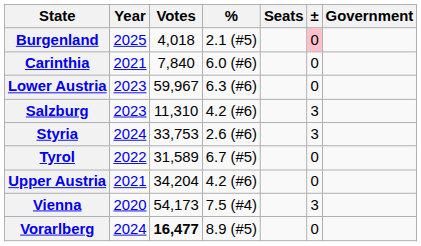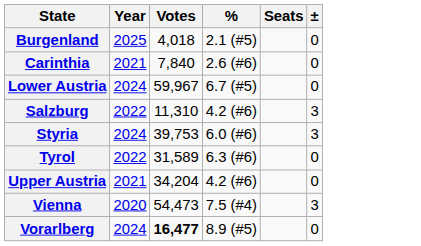 <table class="wikitable sortable" style="text-align:center">
 <tr>
 <th>State</th>
 <th>Year</th>
 <th>Votes</th>
 <th>%</th>
 <th>Seats</th>
 <th>±</th>
-<th>Government</th>
 </tr>
 <tr>
 <th><a href='#'>Burgenland</a></th>
 <td><a href='#'>2025</a></td>
 <td>4,018</td>
 <td>2.1 (#5)</td>
 <td></td>
-<td data-sort-value="0" style="background: pink;"> 0</td>
-<td></td>
+<td data-sort-value="0"> 0</td>
 </tr>
 <tr>
 <th><a href='#'>Carinthia</a></th>
 <td><a href='#'>2021</a></td>
 <td>7,840</td>
-<td>6.0 (#6)</td>
+<td>2.6 (#6)</td>
 <td></td>
 <td data-sort-value="0"> 0</td>
-<td></td>
 </tr>
 <tr>
 <th><a href='#'>Lower Austria</a></th>
-<td><a href='#'>2023</a></td>
+<td><a href='#'>2024</a></td>
 <td>59,967</td>
-<td>6.3 (#6)</td>
+<td>6.7 (#5)</td>
 <td></td>
 <td data-sort-value="3"> 0</td>
-<td></td>
 </tr>
 <tr>
 <th><a href='#'>Salzburg</a></th>
-<td><a href='#'>2023</a></td>
+<td><a href='#'>2022</a></td>
 <td>11,310</td>
 <td>4.2 (#6)</td>
 <td></td>
 <td data-sort-value="0"> 3</td>
-<td></td>
 </tr>
 <tr>
 <th><a href='#'>Styria</a></th>
 <td><a href='#'>2024</a></td>
-<td>33,753</td>
-<td>2.6 (#6)</td>
+<td>39,753</td>
+<td>6.0 (#6)</td>
 <td></td>
 <td data-sort-value="3"> 3</td>
-<td></td>
 </tr>
 <tr>
 <th><a href='#'>Tyrol</a></th>
 <td><a href='#'>2022</a></td>
 <td>31,589</td>
-<td>6.7 (#5)</td>
+<td>6.3 (#6)</td>
 <td></td>
 <td data-sort-value="0"> 0</td>
-<td></td>
 </tr>
 <tr>
 <th><a href='#'>Upper Austria</a></th>
 <td><a href='#'>2021</a></td>
 <td>34,204</td>
 <td>4.2 (#6)</td>
 <td></td>
 <td data-sort-value="2"> 0</td>
-<td></td>
 </tr>
 <tr>
 <th><a href='#'>Vienna</a></th>
 <td><a href='#'>2020</a></td>
-<td>54,173</td>
+<td>54,473</td>
 <td>7.5 (#4)</td>
 <td></td>
 <td data-sort-value="3"> 3</td>
-<td></td>
 </tr>
 <tr>
 <th><a href='#'>Vorarlberg</a></th>
 <td><a href='#'>2024</a></td>
 <td><strong>16,477</strong></td>
 <td>8.9 (#5)</td>
 <td></td>
 <td data-sort-value="1"> 0</td>
-<td></td>
 </tr>
 </table>
